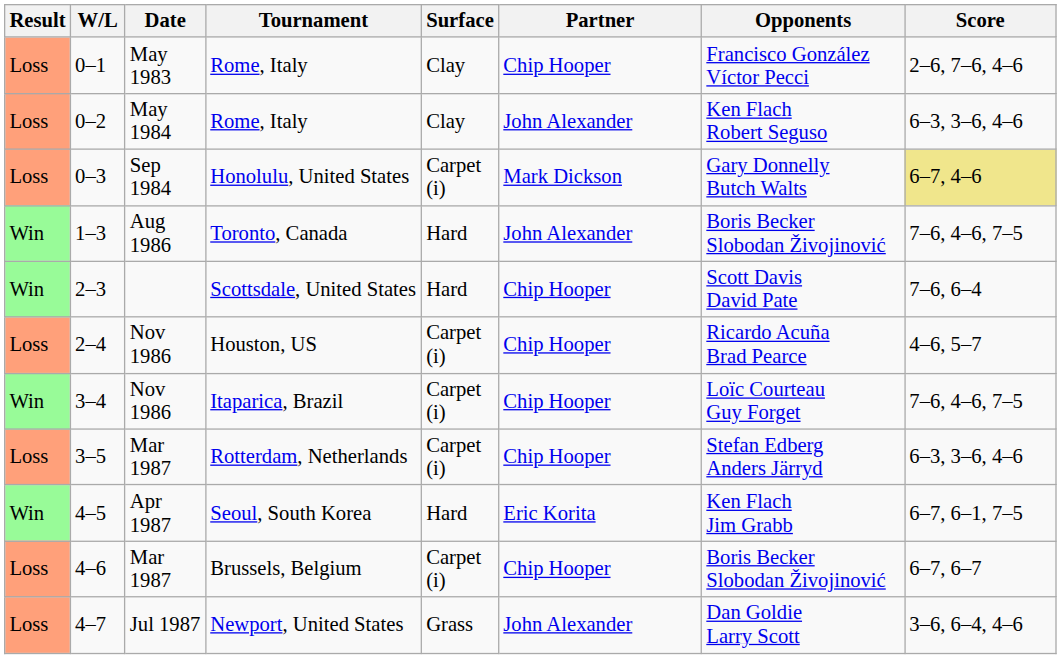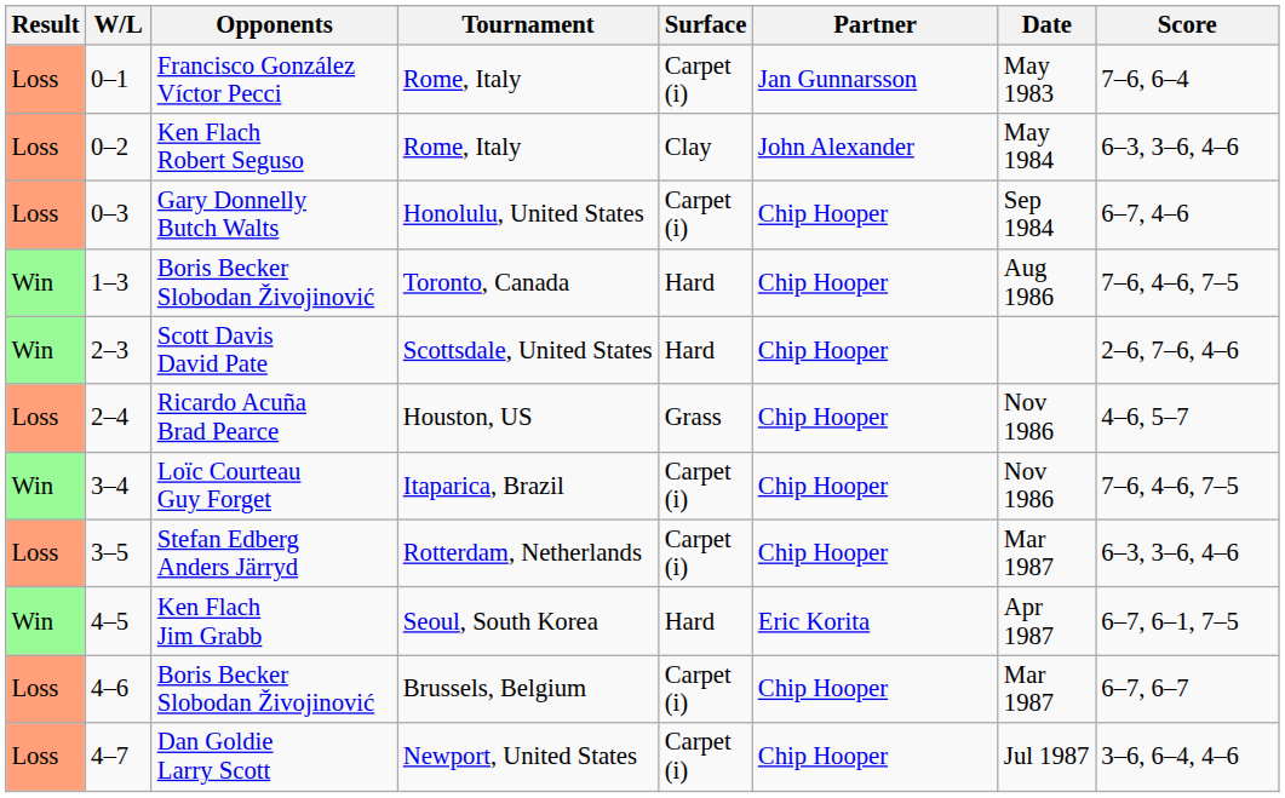 <table class="sortable wikitable">
 <tr>
 <th style="width:40px">Result</th>
 <th style="width:35px" class="unsortable">W/L</th>
-<th style="width:55px">Date</th>
+<th style="width:150px">Opponents</th>
 <th style="width:160px">Tournament</th>
 <th style="width:50px">Surface</th>
 <th style="width:150px">Partner</th>
-<th style="width:150px">Opponents</th>
+<th style="width:55px">Date</th>
 <th style="width:110px" class="unsortable">Score</th>
 </tr>
 <tr>
 <td style="background:#ffa07a;">Loss</td>
 <td>0–1</td>
+<td> <a href='#'>Francisco González</a> <br>  <a href='#'>Víctor Pecci</a></td>
+<td><a href='#'>Rome</a>, Italy</td>
+<td>Carpet (i)</td>
+<td> <a href='#'>Jan Gunnarsson</a></td>
 <td>May 1983</td>
-<td><a href='#'>Rome</a>, Italy</td>
-<td>Clay</td>
-<td> <a href='#'>Chip Hooper</a></td>
-<td> <a href='#'>Francisco González</a> <br>  <a href='#'>Víctor Pecci</a></td>
-<td>2–6, 7–6, 4–6</td>
+<td>7–6, 6–4</td>
 </tr>
 <tr>
 <td style="background:#ffa07a;">Loss</td>
 <td>0–2</td>
-<td>May 1984</td>
+<td> <a href='#'>Ken Flach</a> <br>  <a href='#'>Robert Seguso</a></td>
 <td><a href='#'>Rome</a>, Italy</td>
 <td>Clay</td>
 <td> <a href='#'>John Alexander</a></td>
-<td> <a href='#'>Ken Flach</a> <br>  <a href='#'>Robert Seguso</a></td>
+<td>May 1984</td>
 <td>6–3, 3–6, 4–6</td>
 </tr>
 <tr>
 <td style="background:#ffa07a;">Loss</td>
 <td>0–3</td>
-<td>Sep 1984</td>
+<td> <a href='#'>Gary Donnelly</a> <br>  <a href='#'>Butch Walts</a></td>
 <td><a href='#'>Honolulu</a>, United States</td>
 <td>Carpet (i)</td>
-<td> <a href='#'>Mark Dickson</a></td>
-<td> <a href='#'>Gary Donnelly</a> <br>  <a href='#'>Butch Walts</a></td>
-<td style="background: khaki;">6–7, 4–6</td>
+<td> <a href='#'>Chip Hooper</a></td>
+<td>Sep 1984</td>
+<td>6–7, 4–6</td>
 </tr>
 <tr>
 <td style="background:#98fb98;">Win</td>
 <td>1–3</td>
-<td>Aug 1986</td>
+<td> <a href='#'>Boris Becker</a><br> <a href='#'>Slobodan Živojinović</a></td>
 <td><a href='#'>Toronto</a>, Canada</td>
 <td>Hard</td>
-<td> <a href='#'>John Alexander</a></td>
-<td> <a href='#'>Boris Becker</a><br> <a href='#'>Slobodan Živojinović</a></td>
+<td> <a href='#'>Chip Hooper</a></td>
+<td>Aug 1986</td>
 <td>7–6, 4–6, 7–5</td>
 </tr>
 <tr>
 <td style="background:#98fb98;">Win</td>
 <td>2–3</td>
-<td><a href='#'></a></td>
+<td> <a href='#'>Scott Davis</a> <br>  <a href='#'>David Pate</a></td>
 <td><a href='#'>Scottsdale</a>, United States</td>
 <td>Hard</td>
 <td> <a href='#'>Chip Hooper</a></td>
-<td> <a href='#'>Scott Davis</a> <br>  <a href='#'>David Pate</a></td>
-<td>7–6, 6–4</td>
+<td><a href='#'></a></td>
+<td>2–6, 7–6, 4–6</td>
 </tr>
 <tr>
 <td style="background:#ffa07a;">Loss</td>
 <td>2–4</td>
+<td> <a href='#'>Ricardo Acuña</a> <br>  <a href='#'>Brad Pearce</a></td>
+<td>Houston, US</td>
+<td>Grass</td>
+<td> <a href='#'>Chip Hooper</a></td>
 <td>Nov 1986</td>
-<td>Houston, US</td>
-<td>Carpet (i)</td>
-<td> <a href='#'>Chip Hooper</a></td>
-<td> <a href='#'>Ricardo Acuña</a> <br>  <a href='#'>Brad Pearce</a></td>
 <td>4–6, 5–7</td>
 </tr>
 <tr>
 <td style="background:#98fb98;">Win</td>
 <td>3–4</td>
-<td>Nov 1986</td>
+<td> <a href='#'>Loïc Courteau</a><br> <a href='#'>Guy Forget</a></td>
 <td><a href='#'>Itaparica</a>, Brazil</td>
 <td>Carpet (i)</td>
 <td> <a href='#'>Chip Hooper</a></td>
-<td> <a href='#'>Loïc Courteau</a><br> <a href='#'>Guy Forget</a></td>
+<td>Nov 1986</td>
 <td>7–6, 4–6, 7–5</td>
 </tr>
 <tr>
 <td style="background:#ffa07a;">Loss</td>
 <td>3–5</td>
-<td>Mar 1987</td>
+<td> <a href='#'>Stefan Edberg</a> <br>  <a href='#'>Anders Järryd</a></td>
 <td><a href='#'>Rotterdam</a>, Netherlands</td>
 <td>Carpet (i)</td>
 <td> <a href='#'>Chip Hooper</a></td>
-<td> <a href='#'>Stefan Edberg</a> <br>  <a href='#'>Anders Järryd</a></td>
+<td>Mar 1987</td>
 <td>6–3, 3–6, 4–6</td>
 </tr>
 <tr>
 <td style="background:#98fb98;">Win</td>
 <td>4–5</td>
-<td>Apr 1987</td>
+<td> <a href='#'>Ken Flach</a> <br>  <a href='#'>Jim Grabb</a></td>
 <td><a href='#'>Seoul</a>, South Korea</td>
 <td>Hard</td>
 <td> <a href='#'>Eric Korita</a></td>
-<td> <a href='#'>Ken Flach</a> <br>  <a href='#'>Jim Grabb</a></td>
+<td>Apr 1987</td>
 <td>6–7, 6–1, 7–5</td>
 </tr>
 <tr>
 <td style="background:#ffa07a;">Loss</td>
 <td>4–6</td>
-<td>Mar 1987</td>
+<td> <a href='#'>Boris Becker</a> <br>  <a href='#'>Slobodan Živojinović</a></td>
 <td>Brussels, Belgium</td>
 <td>Carpet (i)</td>
 <td> <a href='#'>Chip Hooper</a></td>
-<td> <a href='#'>Boris Becker</a> <br>  <a href='#'>Slobodan Živojinović</a></td>
+<td>Mar 1987</td>
 <td>6–7, 6–7</td>
 </tr>
 <tr>
 <td style="background:#ffa07a;">Loss</td>
 <td>4–7</td>
+<td> <a href='#'>Dan Goldie</a> <br>  <a href='#'>Larry Scott</a></td>
+<td><a href='#'>Newport</a>, United States</td>
+<td>Carpet (i)</td>
+<td> <a href='#'>Chip Hooper</a></td>
 <td>Jul 1987</td>
-<td><a href='#'>Newport</a>, United States</td>
-<td>Grass</td>
-<td> <a href='#'>John Alexander</a></td>
-<td> <a href='#'>Dan Goldie</a> <br>  <a href='#'>Larry Scott</a></td>
 <td>3–6, 6–4, 4–6</td>
 </tr>
 </table>
